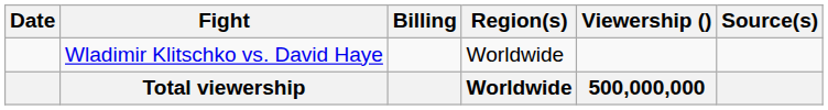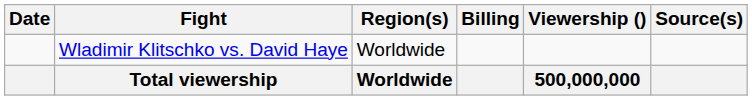 <table class="wikitable sortable">
 <tr>
 <th>Date</th>
 <th>Fight</th>
+<th>Region(s)</th>
 <th>Billing</th>
-<th>Region(s)</th>
 <th>Viewership ()</th>
 <th>Source(s)</th>
 </tr>
 <tr>
 <td></td>
 <td><a href='#'>Wladimir Klitschko vs. David Haye</a></td>
+<td>Worldwide</td>
 <td></td>
-<td>Worldwide</td>
 <td></td>
 <td></td>
 </tr>
 <tr>
 <th></th>
 <th>Total viewership</th>
+<th>Worldwide</th>
 <th></th>
-<th>Worldwide</th>
 <th>500,000,000</th>
 <th></th>
 </tr>
 </table>
